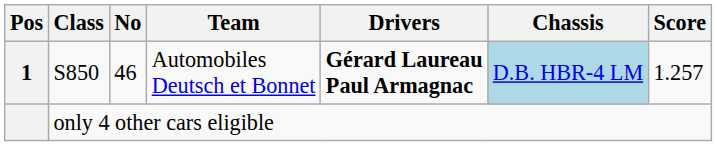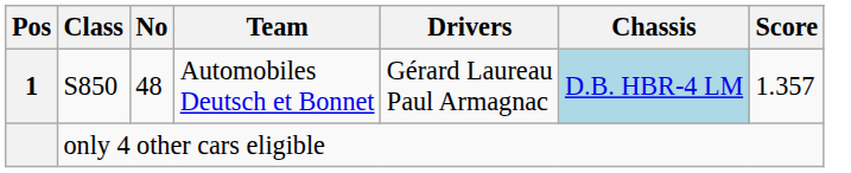 <table class="wikitable" style="font-size: 95%;">
 <tr>
 <th>Pos</th>
 <th>Class</th>
 <th>No</th>
 <th>Team</th>
 <th>Drivers</th>
 <th>Chassis</th>
 <th>Score</th>
 </tr>
 <tr>
 <th>1</th>
 <td>S850</td>
-<td>46</td>
+<td>48</td>
 <td> Automobiles<br><a href='#'>Deutsch et Bonnet</a></td>
-<td><strong> Gérard Laureau<br> Paul Armagnac</strong></td>
+<td> Gérard Laureau<br> Paul Armagnac</td>
 <td style="background: lightblue;"><a href='#'>D.B. HBR-4 LM</a></td>
-<td>1.257</td>
+<td>1.357</td>
 </tr>
 <tr>
 <th></th>
 <td colspan=6>only 4 other cars eligible</td>
 </tr>
 </table>
